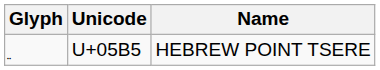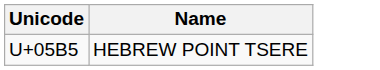 <table class="wikitable">
 <tr>
-<th>Glyph</th>
 <th>Unicode</th>
 <th>Name</th>
 </tr>
 <tr>
-<td>ֵ</td>
 <td>U+05B5</td>
 <td>HEBREW POINT TSERE</td>
 </tr>
 </table>
